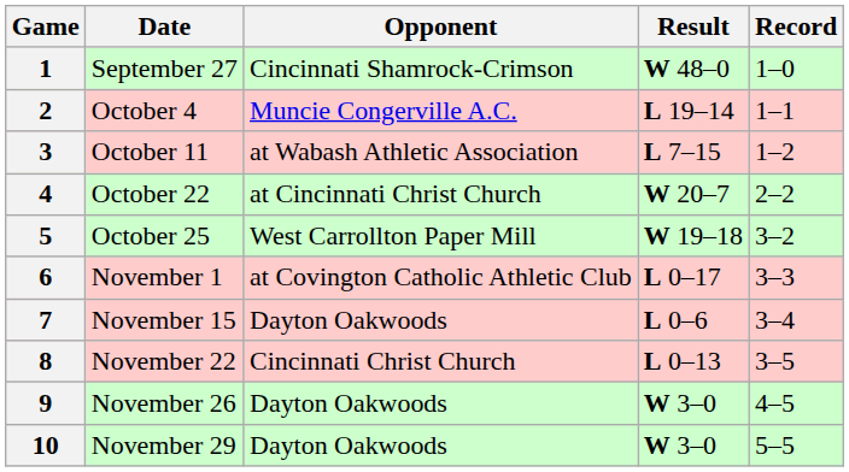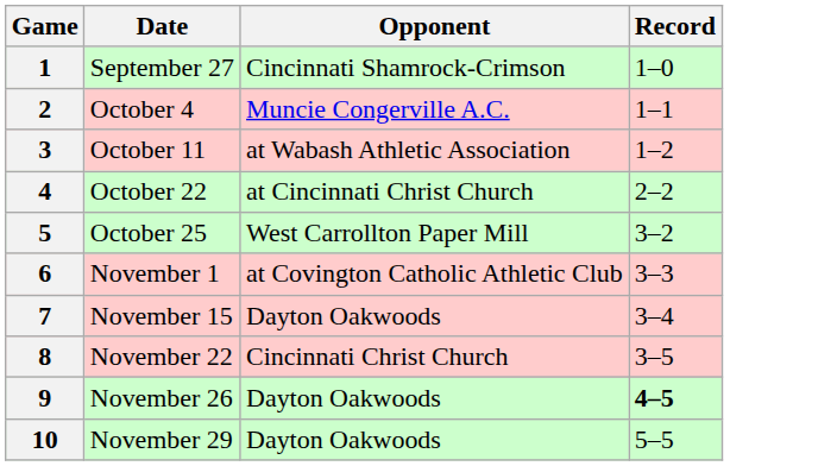 <table class="wikitable">
 <tr>
 <th>Game</th>
 <th>Date</th>
 <th>Opponent</th>
-<th>Result</th>
 <th>Record</th>
 </tr>
 <tr style="background:#cfc">
 <th>1</th>
 <td>September 27</td>
 <td>Cincinnati Shamrock-Crimson</td>
-<td><strong>W</strong> 48–0</td>
 <td>1–0</td>
 </tr>
 <tr style="background:#fcc">
 <th>2</th>
 <td>October 4</td>
 <td><a href='#'>Muncie Congerville A.C.</a></td>
-<td><strong>L</strong> 19–14</td>
 <td>1–1</td>
 </tr>
 <tr style="background:#fcc">
 <th>3</th>
 <td>October 11</td>
 <td>at Wabash Athletic Association</td>
-<td><strong>L</strong> 7–15</td>
 <td>1–2</td>
 </tr>
 <tr style="background:#cfc">
 <th>4</th>
 <td>October 22</td>
 <td>at Cincinnati Christ Church</td>
-<td><strong>W</strong> 20–7</td>
 <td>2–2</td>
 </tr>
 <tr style="background:#cfc">
 <th>5</th>
 <td>October 25</td>
 <td>West Carrollton Paper Mill</td>
-<td><strong>W</strong> 19–18</td>
 <td>3–2</td>
 </tr>
 <tr style="background:#fcc">
 <th>6</th>
 <td>November 1</td>
 <td>at Covington Catholic Athletic Club</td>
-<td><strong>L</strong> 0–17</td>
 <td>3–3</td>
 </tr>
 <tr style="background:#fcc">
 <th>7</th>
 <td>November 15</td>
 <td>Dayton Oakwoods</td>
-<td><strong>L</strong> 0–6</td>
 <td>3–4</td>
 </tr>
 <tr style="background:#fcc">
 <th>8</th>
 <td>November 22</td>
 <td>Cincinnati Christ Church</td>
-<td><strong>L</strong> 0–13</td>
 <td>3–5</td>
 </tr>
 <tr style="background:#cfc">
 <th>9</th>
 <td>November 26</td>
 <td>Dayton Oakwoods</td>
-<td><strong>W</strong> 3–0</td>
-<td>4–5</td>
+<td><strong>4–5</strong></td>
 </tr>
 <tr style="background:#cfc">
 <th>10</th>
 <td>November 29</td>
 <td>Dayton Oakwoods</td>
-<td><strong>W</strong> 3–0</td>
 <td>5–5</td>
 </tr>
 </table>
